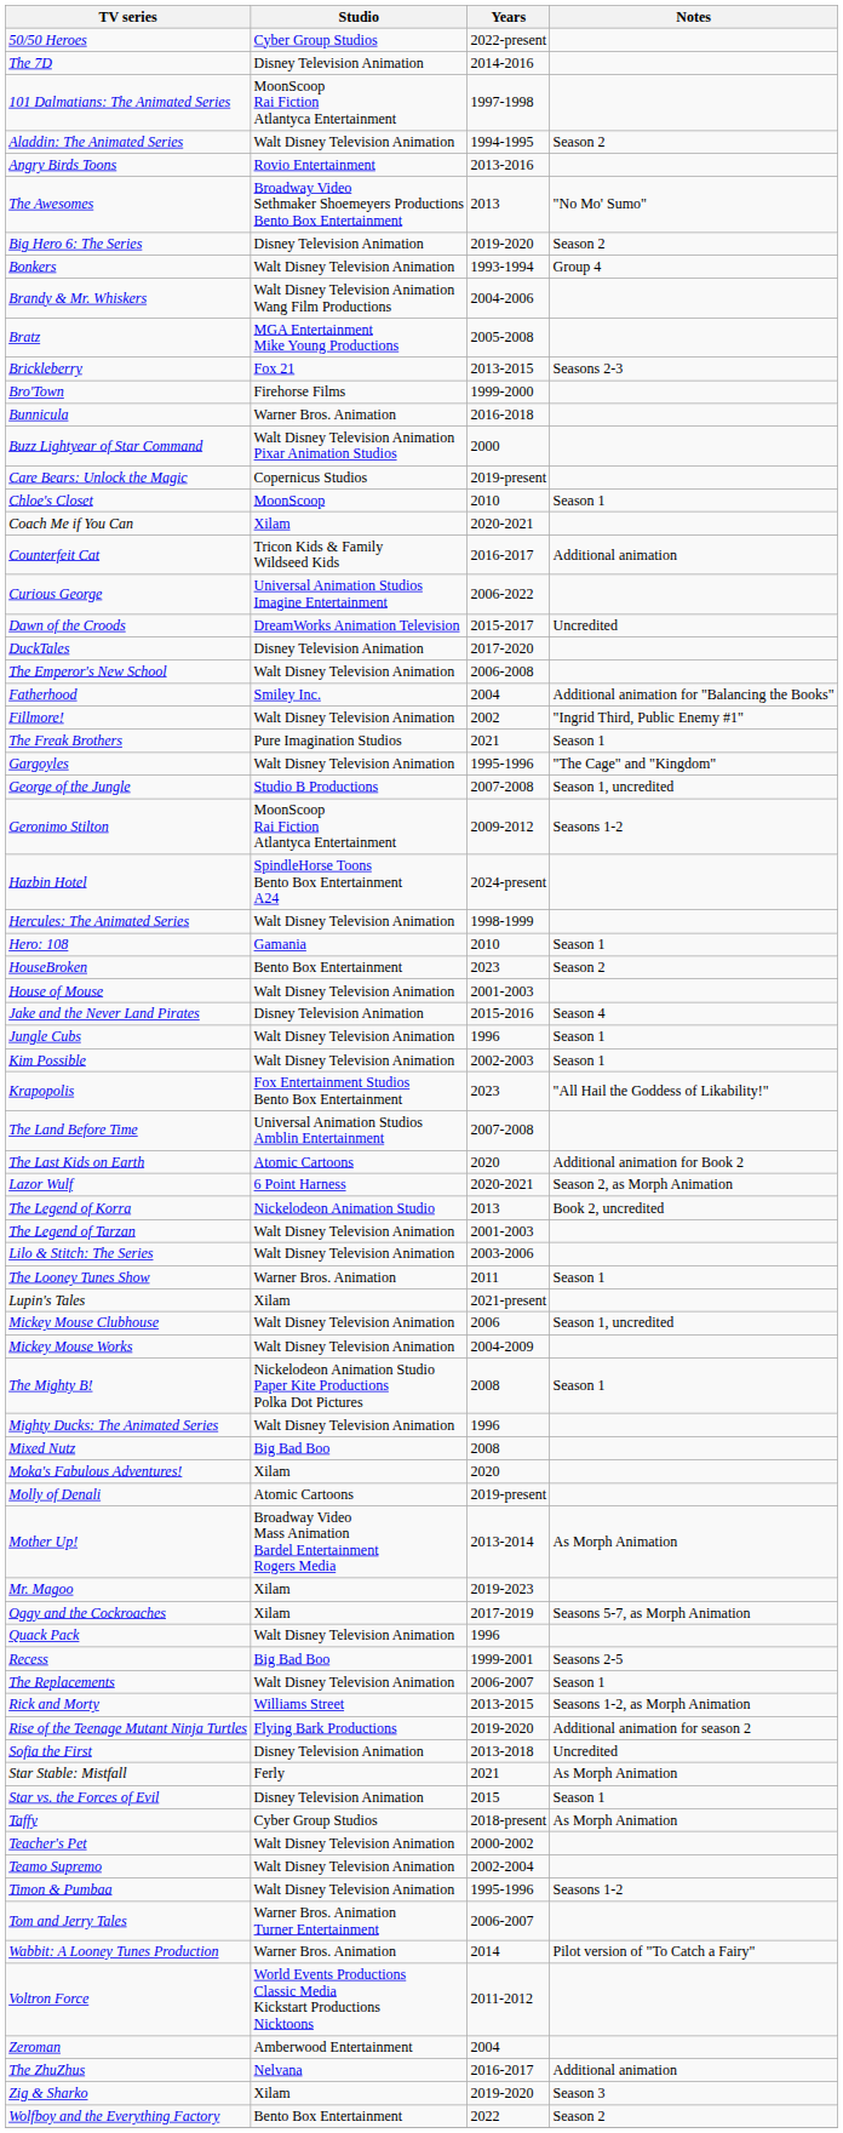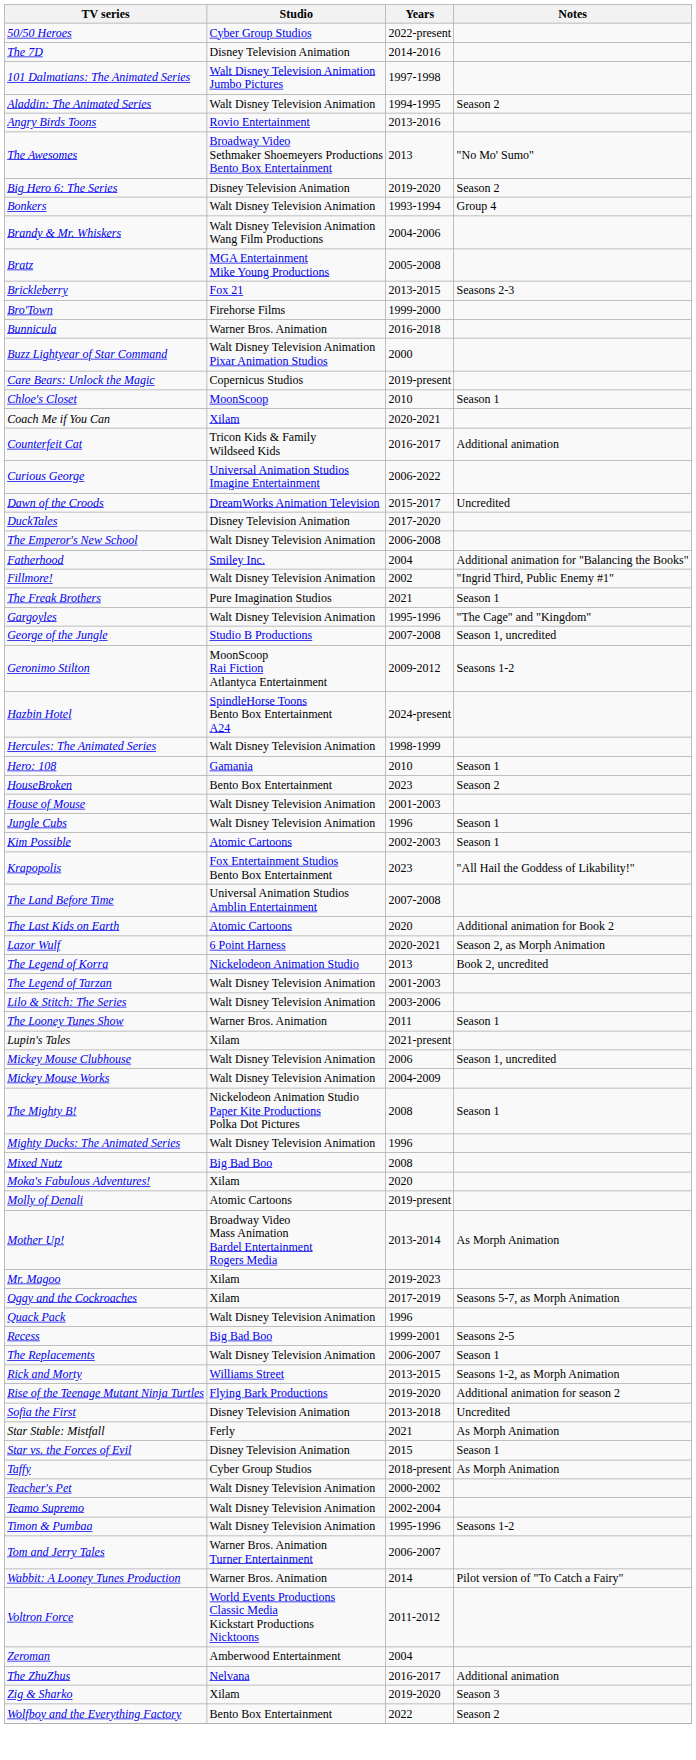 <table class="wikitable sortable">
 <tr>
 <th>TV series</th>
 <th>Studio</th>
 <th>Years</th>
 <th>Notes</th>
 </tr>
 <tr>
 <td><em><a href='#'>50/50 Heroes</a></em></td>
 <td><a href='#'>Cyber Group Studios</a></td>
 <td>2022-present</td>
 <td></td>
 </tr>
 <tr>
 <td><em><a href='#'>The 7D</a></em></td>
 <td>Disney Television Animation</td>
 <td>2014-2016</td>
 <td></td>
 </tr>
 <tr>
 <td><em><a href='#'>101 Dalmatians: The Animated Series</a></em></td>
-<td>MoonScoop<br><a href='#'>Rai Fiction</a><br>Atlantyca Entertainment</td>
+<td><a href='#'>Walt Disney Television Animation</a><br><a href='#'>Jumbo Pictures</a></td>
 <td>1997-1998</td>
 <td></td>
 </tr>
 <tr>
 <td><em><a href='#'>Aladdin: The Animated Series</a></em></td>
 <td>Walt Disney Television Animation</td>
 <td>1994-1995</td>
 <td>Season 2</td>
 </tr>
 <tr>
 <td><em><a href='#'>Angry Birds Toons</a></em></td>
 <td><a href='#'>Rovio Entertainment</a></td>
 <td>2013-2016</td>
 <td></td>
 </tr>
 <tr>
 <td><em><a href='#'>The Awesomes</a></em></td>
 <td><a href='#'>Broadway Video</a><br>Sethmaker Shoemeyers Productions<br><a href='#'>Bento Box Entertainment</a></td>
 <td>2013</td>
 <td>"No Mo' Sumo"</td>
 </tr>
 <tr>
 <td><em><a href='#'>Big Hero 6: The Series</a></em></td>
 <td>Disney Television Animation</td>
 <td>2019-2020</td>
 <td>Season 2</td>
 </tr>
 <tr>
 <td><em><a href='#'>Bonkers</a></em></td>
 <td>Walt Disney Television Animation</td>
 <td>1993-1994</td>
 <td>Group 4</td>
 </tr>
 <tr>
 <td><em><a href='#'>Brandy & Mr. Whiskers</a></em></td>
 <td>Walt Disney Television Animation<br>Wang Film Productions</td>
 <td>2004-2006</td>
 <td></td>
 </tr>
 <tr>
 <td><em><a href='#'>Bratz</a></em></td>
 <td><a href='#'>MGA Entertainment</a><br><a href='#'>Mike Young Productions</a></td>
 <td>2005-2008</td>
 <td></td>
 </tr>
 <tr>
 <td><em><a href='#'>Brickleberry</a></em></td>
 <td><a href='#'>Fox 21</a></td>
 <td>2013-2015</td>
 <td>Seasons 2-3</td>
 </tr>
 <tr>
 <td><em><a href='#'>Bro'Town</a></em></td>
 <td>Firehorse Films</td>
 <td>1999-2000</td>
 <td></td>
 </tr>
 <tr>
 <td><em><a href='#'>Bunnicula</a></em></td>
 <td>Warner Bros. Animation</td>
 <td>2016-2018</td>
 <td></td>
 </tr>
 <tr>
 <td><em><a href='#'>Buzz Lightyear of Star Command</a></em></td>
 <td>Walt Disney Television Animation<br><a href='#'>Pixar Animation Studios</a></td>
 <td>2000</td>
 <td></td>
 </tr>
 <tr>
 <td><em><a href='#'>Care Bears: Unlock the Magic</a></em></td>
 <td>Copernicus Studios</td>
 <td>2019-present</td>
 <td></td>
 </tr>
 <tr>
 <td><em><a href='#'>Chloe's Closet</a></em></td>
 <td><a href='#'>MoonScoop</a></td>
 <td>2010</td>
 <td>Season 1</td>
 </tr>
 <tr>
 <td><em>Coach Me if You Can</em></td>
 <td><a href='#'>Xilam</a></td>
 <td>2020-2021</td>
 <td></td>
 </tr>
 <tr>
 <td><em><a href='#'>Counterfeit Cat</a></em></td>
 <td>Tricon Kids & Family<br>Wildseed Kids</td>
 <td>2016-2017</td>
 <td>Additional animation</td>
 </tr>
 <tr>
 <td><em><a href='#'>Curious George</a></em></td>
 <td><a href='#'>Universal Animation Studios</a><br><a href='#'>Imagine Entertainment</a></td>
 <td>2006-2022</td>
 <td></td>
 </tr>
 <tr>
 <td><em><a href='#'>Dawn of the Croods</a></em></td>
 <td><a href='#'>DreamWorks Animation Television</a></td>
 <td>2015-2017</td>
 <td>Uncredited</td>
 </tr>
 <tr>
 <td><em><a href='#'>DuckTales</a></em></td>
 <td>Disney Television Animation</td>
 <td>2017-2020</td>
 <td></td>
 </tr>
 <tr>
 <td><em><a href='#'>The Emperor's New School</a></em></td>
 <td>Walt Disney Television Animation</td>
 <td>2006-2008</td>
 <td></td>
 </tr>
 <tr>
 <td><em><a href='#'>Fatherhood</a></em></td>
 <td><a href='#'>Smiley Inc.</a></td>
 <td>2004</td>
 <td>Additional animation for "Balancing the Books"</td>
 </tr>
 <tr>
 <td><em><a href='#'>Fillmore!</a></em></td>
 <td>Walt Disney Television Animation</td>
 <td>2002</td>
 <td>"Ingrid Third, Public Enemy #1"</td>
 </tr>
 <tr>
 <td><em><a href='#'>The Freak Brothers</a></em></td>
 <td>Pure Imagination Studios</td>
 <td>2021</td>
 <td>Season 1</td>
 </tr>
 <tr>
 <td><em><a href='#'>Gargoyles</a></em></td>
 <td>Walt Disney Television Animation</td>
 <td>1995-1996</td>
 <td>"The Cage" and "Kingdom"</td>
 </tr>
 <tr>
 <td><em><a href='#'>George of the Jungle</a></em></td>
 <td><a href='#'>Studio B Productions</a></td>
 <td>2007-2008</td>
 <td>Season 1, uncredited</td>
 </tr>
 <tr>
 <td><em><a href='#'>Geronimo Stilton</a></em></td>
 <td>MoonScoop<br><a href='#'>Rai Fiction</a><br>Atlantyca Entertainment</td>
 <td>2009-2012</td>
 <td>Seasons 1-2</td>
 </tr>
 <tr>
 <td><em><a href='#'>Hazbin Hotel</a></em></td>
 <td><a href='#'>SpindleHorse Toons</a><br>Bento Box Entertainment<br><a href='#'>A24</a></td>
 <td>2024-present</td>
 <td></td>
 </tr>
 <tr>
 <td><em><a href='#'>Hercules: The Animated Series</a></em></td>
 <td>Walt Disney Television Animation</td>
 <td>1998-1999</td>
 <td></td>
 </tr>
 <tr>
 <td><em><a href='#'>Hero: 108</a></em></td>
 <td><a href='#'>Gamania</a></td>
 <td>2010</td>
 <td>Season 1</td>
 </tr>
 <tr>
 <td><em><a href='#'>HouseBroken</a></em></td>
 <td>Bento Box Entertainment</td>
 <td>2023</td>
 <td>Season 2</td>
 </tr>
 <tr>
 <td><em><a href='#'>House of Mouse</a></em></td>
 <td>Walt Disney Television Animation</td>
 <td>2001-2003</td>
 <td></td>
 </tr>
 <tr>
-<td><em><a href='#'>Jake and the Never Land Pirates</a></em></td>
-<td>Disney Television Animation</td>
-<td>2015-2016</td>
-<td>Season 4</td>
-</tr>
-<tr>
 <td><em><a href='#'>Jungle Cubs</a></em></td>
 <td>Walt Disney Television Animation</td>
 <td>1996</td>
 <td>Season 1</td>
 </tr>
 <tr>
 <td><em><a href='#'>Kim Possible</a></em></td>
-<td>Walt Disney Television Animation</td>
+<td><a href='#'>Atomic Cartoons</a></td>
 <td>2002-2003</td>
 <td>Season 1</td>
 </tr>
 <tr>
 <td><em><a href='#'>Krapopolis</a></em></td>
 <td><a href='#'>Fox Entertainment Studios</a><br>Bento Box Entertainment</td>
 <td>2023</td>
 <td>"All Hail the Goddess of Likability!"</td>
 </tr>
 <tr>
 <td><em><a href='#'>The Land Before Time</a></em></td>
 <td>Universal Animation Studios<br><a href='#'>Amblin Entertainment</a></td>
 <td>2007-2008</td>
 <td></td>
 </tr>
 <tr>
 <td><em><a href='#'>The Last Kids on Earth</a></em></td>
 <td><a href='#'>Atomic Cartoons</a></td>
 <td>2020</td>
 <td>Additional animation for Book 2</td>
 </tr>
 <tr>
 <td><em><a href='#'>Lazor Wulf</a></em></td>
 <td><a href='#'>6 Point Harness</a></td>
 <td>2020-2021</td>
 <td>Season 2, as Morph Animation</td>
 </tr>
 <tr>
 <td><em><a href='#'>The Legend of Korra</a></em></td>
 <td><a href='#'>Nickelodeon Animation Studio</a></td>
 <td>2013</td>
 <td>Book 2, uncredited</td>
 </tr>
 <tr>
 <td><em><a href='#'>The Legend of Tarzan</a></em></td>
 <td>Walt Disney Television Animation</td>
 <td>2001-2003</td>
 <td></td>
 </tr>
 <tr>
 <td><em><a href='#'>Lilo & Stitch: The Series</a></em></td>
 <td>Walt Disney Television Animation</td>
 <td>2003-2006</td>
 <td></td>
 </tr>
 <tr>
 <td><em><a href='#'>The Looney Tunes Show</a></em></td>
 <td>Warner Bros. Animation</td>
 <td>2011</td>
 <td>Season 1</td>
 </tr>
 <tr>
 <td><em>Lupin's Tales</em></td>
 <td>Xilam</td>
 <td>2021-present</td>
 <td></td>
 </tr>
 <tr>
 <td><em><a href='#'>Mickey Mouse Clubhouse</a></em></td>
 <td>Walt Disney Television Animation</td>
 <td>2006</td>
 <td>Season 1, uncredited</td>
 </tr>
 <tr>
 <td><em><a href='#'>Mickey Mouse Works</a></em></td>
 <td>Walt Disney Television Animation</td>
 <td>2004-2009</td>
 <td></td>
 </tr>
 <tr>
 <td><em><a href='#'>The Mighty B!</a></em></td>
 <td>Nickelodeon Animation Studio<br><a href='#'>Paper Kite Productions</a><br>Polka Dot Pictures</td>
 <td>2008</td>
 <td>Season 1</td>
 </tr>
 <tr>
 <td><em><a href='#'>Mighty Ducks: The Animated Series</a></em></td>
 <td>Walt Disney Television Animation</td>
 <td>1996</td>
 <td></td>
 </tr>
 <tr>
 <td><em><a href='#'>Mixed Nutz</a></em></td>
 <td><a href='#'>Big Bad Boo</a></td>
 <td>2008</td>
 <td></td>
 </tr>
 <tr>
 <td><em><a href='#'>Moka's Fabulous Adventures!</a></em></td>
 <td>Xilam</td>
 <td>2020</td>
 <td></td>
 </tr>
 <tr>
 <td><em><a href='#'>Molly of Denali</a></em></td>
 <td>Atomic Cartoons</td>
 <td>2019-present</td>
 <td></td>
 </tr>
 <tr>
 <td><em><a href='#'>Mother Up!</a></em></td>
 <td>Broadway Video<br>Mass Animation<br><a href='#'>Bardel Entertainment</a><br><a href='#'>Rogers Media</a></td>
 <td>2013-2014</td>
 <td>As Morph Animation</td>
 </tr>
 <tr>
 <td><em><a href='#'>Mr. Magoo</a></em></td>
 <td>Xilam</td>
 <td>2019-2023</td>
 <td></td>
 </tr>
 <tr>
 <td><em><a href='#'>Oggy and the Cockroaches</a></em></td>
 <td>Xilam</td>
 <td>2017-2019</td>
 <td>Seasons 5-7, as Morph Animation</td>
 </tr>
 <tr>
 <td><em><a href='#'>Quack Pack</a></em></td>
 <td>Walt Disney Television Animation</td>
 <td>1996</td>
 <td></td>
 </tr>
 <tr>
 <td><em><a href='#'>Recess</a></em></td>
 <td><a href='#'>Big Bad Boo</a></td>
 <td>1999-2001</td>
 <td>Seasons 2-5</td>
 </tr>
 <tr>
 <td><em><a href='#'>The Replacements</a></em></td>
 <td>Walt Disney Television Animation</td>
 <td>2006-2007</td>
 <td>Season 1</td>
 </tr>
 <tr>
 <td><em><a href='#'>Rick and Morty</a></em></td>
 <td><a href='#'>Williams Street</a></td>
 <td>2013-2015</td>
 <td>Seasons 1-2, as Morph Animation</td>
 </tr>
 <tr>
 <td><em><a href='#'>Rise of the Teenage Mutant Ninja Turtles</a></em></td>
 <td><a href='#'>Flying Bark Productions</a></td>
 <td>2019-2020</td>
 <td>Additional animation for season 2</td>
 </tr>
 <tr>
 <td><em><a href='#'>Sofia the First</a></em></td>
 <td>Disney Television Animation</td>
 <td>2013-2018</td>
 <td>Uncredited</td>
 </tr>
 <tr>
 <td><em>Star Stable: Mistfall</em></td>
 <td>Ferly</td>
 <td>2021</td>
 <td>As Morph Animation</td>
 </tr>
 <tr>
 <td><em><a href='#'>Star vs. the Forces of Evil</a></em></td>
 <td>Disney Television Animation</td>
 <td>2015</td>
 <td>Season 1</td>
 </tr>
 <tr>
 <td><em><a href='#'>Taffy</a></em></td>
 <td>Cyber Group Studios</td>
 <td>2018-present</td>
 <td>As Morph Animation</td>
 </tr>
 <tr>
 <td><em><a href='#'>Teacher's Pet</a></em></td>
 <td>Walt Disney Television Animation</td>
 <td>2000-2002</td>
 <td></td>
 </tr>
 <tr>
 <td><em><a href='#'>Teamo Supremo</a></em></td>
 <td>Walt Disney Television Animation</td>
 <td>2002-2004</td>
 <td></td>
 </tr>
 <tr>
 <td><em><a href='#'>Timon & Pumbaa</a></em></td>
 <td>Walt Disney Television Animation</td>
 <td>1995-1996</td>
 <td>Seasons 1-2</td>
 </tr>
 <tr>
 <td><em><a href='#'>Tom and Jerry Tales</a></em></td>
 <td>Warner Bros. Animation<br><a href='#'>Turner Entertainment</a></td>
 <td>2006-2007</td>
 <td></td>
 </tr>
 <tr>
 <td><em><a href='#'>Wabbit: A Looney Tunes Production</a></em></td>
 <td>Warner Bros. Animation</td>
 <td>2014</td>
 <td>Pilot version of "To Catch a Fairy"</td>
 </tr>
 <tr>
 <td><em><a href='#'>Voltron Force</a></em></td>
 <td><a href='#'>World Events Productions</a><br><a href='#'>Classic Media</a><br>Kickstart Productions<br><a href='#'>Nicktoons</a></td>
 <td>2011-2012</td>
 <td></td>
 </tr>
 <tr>
 <td><em><a href='#'>Zeroman</a></em></td>
 <td>Amberwood Entertainment</td>
 <td>2004</td>
 <td></td>
 </tr>
 <tr>
 <td><em><a href='#'>The ZhuZhus</a></em></td>
 <td><a href='#'>Nelvana</a></td>
 <td>2016-2017</td>
 <td>Additional animation</td>
 </tr>
 <tr>
 <td><em><a href='#'>Zig & Sharko</a></em></td>
 <td>Xilam</td>
 <td>2019-2020</td>
 <td>Season 3</td>
 </tr>
 <tr>
 <td><em><a href='#'>Wolfboy and the Everything Factory</a></em></td>
 <td>Bento Box Entertainment</td>
 <td>2022</td>
 <td>Season 2</td>
 </tr>
 <tr>
 </tr>
 </table>
